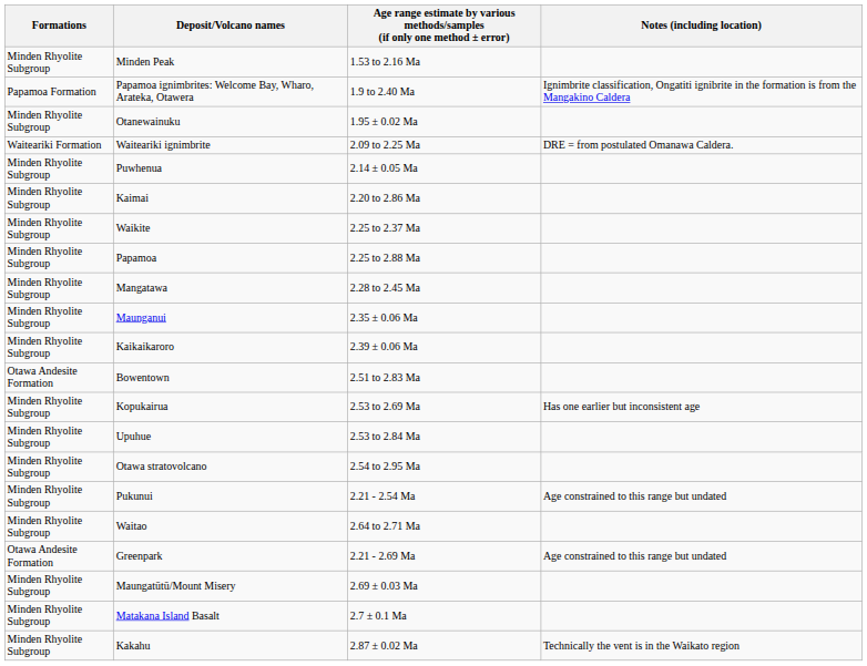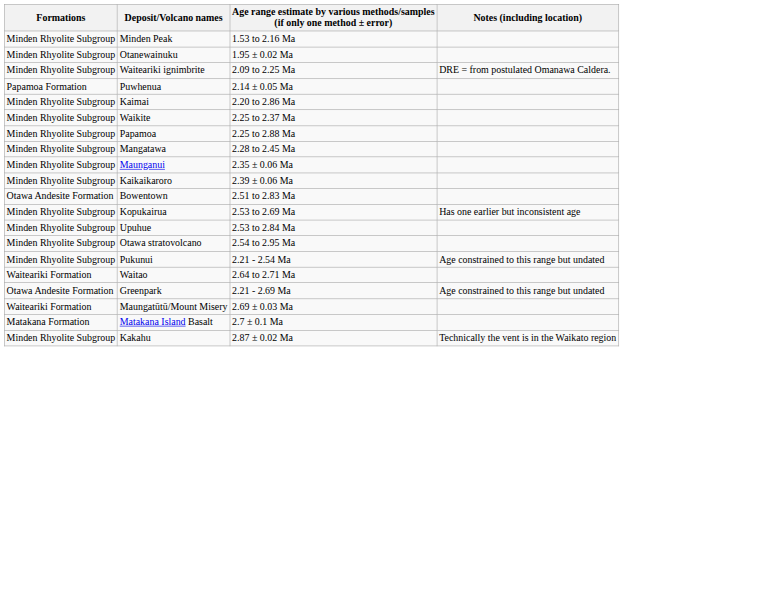 <table class="wikitable sortable">
 <tr>
 <th>Formations</th>
 <th>Deposit/Volcano names</th>
 <th>Age range estimate by various methods/samples<br>(if only one method ± error)</th>
 <th>Notes (including location)</th>
 </tr>
 <tr>
 <td>Minden Rhyolite Subgroup</td>
 <td>Minden Peak</td>
 <td>1.53 to 2.16 Ma</td>
 <td></td>
 </tr>
 <tr>
-<td>Papamoa Formation</td>
-<td>Papamoa ignimbrites: Welcome Bay, Wharo, Arateka, Otawera</td>
-<td>1.9 to 2.40 Ma</td>
-<td> Ignimbrite classification, Ongatiti ignibrite in the formation is from the <a href='#'>Mangakino Caldera</a></td>
-</tr>
-<tr>
 <td>Minden Rhyolite Subgroup</td>
 <td>Otanewainuku</td>
 <td>1.95 ± 0.02 Ma</td>
 <td></td>
 </tr>
 <tr>
-<td>Waiteariki  Formation</td>
+<td>Minden Rhyolite Subgroup</td>
 <td>Waiteariki ignimbrite</td>
 <td>2.09 to 2.25 Ma</td>
 <td>DRE =  from postulated Omanawa Caldera.</td>
 </tr>
 <tr>
-<td>Minden Rhyolite Subgroup</td>
+<td>Papamoa Formation</td>
 <td>Puwhenua</td>
 <td>2.14 ± 0.05 Ma</td>
 <td></td>
 </tr>
 <tr>
 <td>Minden Rhyolite Subgroup</td>
 <td>Kaimai</td>
 <td>2.20 to 2.86 Ma</td>
 <td></td>
 </tr>
 <tr>
 <td>Minden Rhyolite Subgroup</td>
 <td>Waikite</td>
 <td>2.25 to 2.37 Ma</td>
 <td></td>
 </tr>
 <tr>
 <td>Minden Rhyolite Subgroup</td>
 <td>Papamoa</td>
 <td>2.25 to 2.88 Ma</td>
 <td></td>
 </tr>
 <tr>
 <td>Minden Rhyolite Subgroup</td>
 <td>Mangatawa</td>
 <td>2.28 to 2.45 Ma</td>
 <td></td>
 </tr>
 <tr>
 <td>Minden Rhyolite Subgroup</td>
 <td><a href='#'>Maunganui</a></td>
 <td>2.35 ± 0.06 Ma</td>
 <td></td>
 </tr>
 <tr>
 <td>Minden Rhyolite Subgroup</td>
 <td>Kaikaikaroro</td>
 <td>2.39 ± 0.06 Ma</td>
 <td></td>
 </tr>
 <tr>
 <td>Otawa Andesite Formation</td>
 <td>Bowentown</td>
 <td>2.51 to 2.83 Ma</td>
 <td></td>
 </tr>
 <tr>
 <td>Minden Rhyolite Subgroup</td>
 <td>Kopukairua</td>
 <td>2.53 to 2.69 Ma</td>
 <td> Has one earlier but inconsistent age</td>
 </tr>
 <tr>
 <td>Minden Rhyolite Subgroup</td>
 <td>Upuhue</td>
 <td>2.53 to 2.84 Ma</td>
 <td></td>
 </tr>
 <tr>
 <td>Minden Rhyolite Subgroup</td>
 <td>Otawa stratovolcano</td>
 <td>2.54 to  2.95 Ma</td>
 <td></td>
 </tr>
 <tr>
 <td>Minden Rhyolite Subgroup</td>
 <td>Pukunui</td>
 <td>2.21 - 2.54 Ma</td>
 <td> Age constrained to this range but undated</td>
 </tr>
 <tr>
-<td>Minden Rhyolite Subgroup</td>
+<td>Waiteariki  Formation</td>
 <td>Waitao</td>
 <td>2.64 to 2.71 Ma</td>
 <td></td>
 </tr>
 <tr>
 <td>Otawa Andesite Formation</td>
 <td>Greenpark</td>
 <td>2.21 - 2.69 Ma</td>
 <td> Age constrained to this range but undated</td>
 </tr>
 <tr>
-<td>Minden Rhyolite Subgroup</td>
+<td>Waiteariki  Formation</td>
 <td>Maungatūtū/Mount Misery</td>
 <td>2.69 ± 0.03 Ma</td>
 <td></td>
 </tr>
 <tr>
-<td>Minden Rhyolite Subgroup</td>
+<td>Matakana Formation</td>
 <td><a href='#'>Matakana Island</a> Basalt</td>
 <td>2.7 ± 0.1 Ma</td>
 <td></td>
 </tr>
 <tr>
 <td>Minden Rhyolite Subgroup</td>
 <td>Kakahu</td>
 <td>2.87 ± 0.02 Ma</td>
 <td> Technically the vent is in the Waikato region</td>
 </tr>
 </table>
